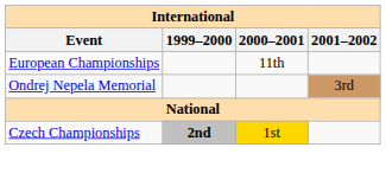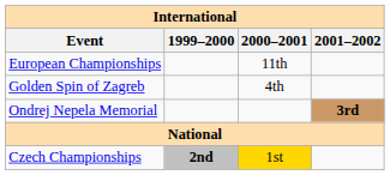 <table class="wikitable" style="text-align:center">
 <tr>
 <th style="background-color: #ffdead; " colspan=4 align=center>International</th>
 </tr>
 <tr>
 <th>Event</th>
 <th>1999–2000</th>
 <th>2000–2001</th>
 <th>2001–2002</th>
 </tr>
 <tr>
 <td align=left><a href='#'>European Championships</a></td>
 <td></td>
 <td>11th</td>
 <td></td>
 </tr>
 <tr>
+<td align=left><a href='#'>Golden Spin of Zagreb</a></td>
+<td></td>
+<td>4th</td>
+<td></td>
+</tr>
+<tr>
 <td align=left><a href='#'>Ondrej Nepela Memorial</a></td>
 <td></td>
 <td></td>
-<td bgcolor=cc9966>3rd</td>
+<td bgcolor=cc9966><strong>3rd</strong></td>
 </tr>
 <tr>
 <th style="background-color: #ffdead; " colspan=4 align=center>National</th>
 </tr>
 <tr>
 <td align=left><a href='#'>Czech Championships</a></td>
 <td bgcolor=silver><strong>2nd</strong></td>
 <td bgcolor=gold>1st</td>
 <td></td>
 </tr>
 </table>
